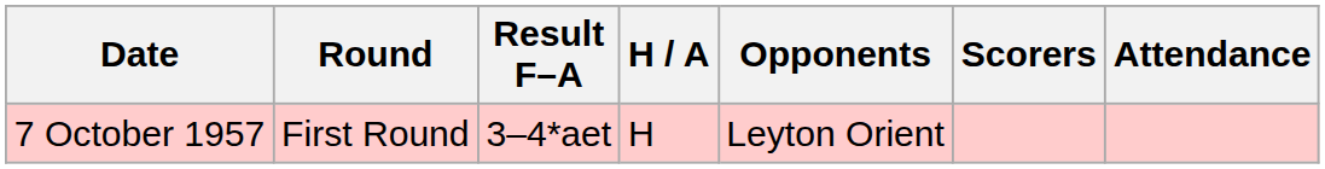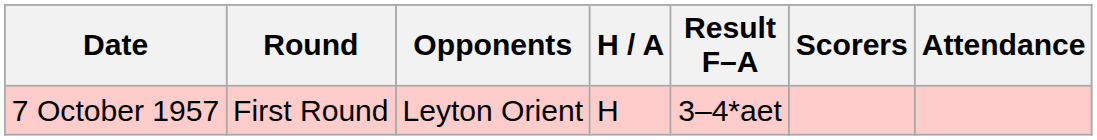 <table class="wikitable">
 <tr>
 <th>Date</th>
 <th>Round</th>
+<th>Opponents</th>
+<th>H / A</th>
 <th>Result<br>F–A</th>
-<th>H / A</th>
-<th>Opponents</th>
 <th>Scorers</th>
 <th>Attendance</th>
 </tr>
 <tr bgcolor="#ffcccc">
 <td>7 October 1957</td>
 <td>First Round</td>
+<td>Leyton Orient</td>
+<td>H</td>
 <td>3–4*aet</td>
-<td>H</td>
-<td>Leyton Orient</td>
 <td></td>
 <td></td>
 </tr>
 </table>
